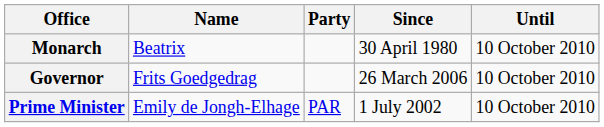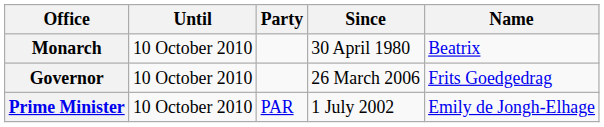 <table class="wikitable" style="font-size:95%;">
 <tr>
 <th>Office</th>
-<th>Name</th>
+<th>Until</th>
 <th>Party</th>
 <th>Since</th>
-<th>Until</th>
+<th>Name</th>
 </tr>
 <tr>
 <th align=left>Monarch</th>
-<td><a href='#'>Beatrix</a></td>
+<td>10 October 2010</td>
 <td></td>
 <td>30 April 1980</td>
-<td>10 October 2010</td>
+<td><a href='#'>Beatrix</a></td>
 </tr>
 <tr>
 <th>Governor</th>
-<td><a href='#'>Frits Goedgedrag</a></td>
+<td>10 October 2010</td>
 <td></td>
 <td>26 March 2006</td>
-<td>10 October 2010</td>
+<td><a href='#'>Frits Goedgedrag</a></td>
 </tr>
 <tr>
 <th align=left><a href='#'>Prime Minister</a></th>
-<td><a href='#'>Emily de Jongh-Elhage</a></td>
+<td>10 October 2010</td>
 <td><a href='#'>PAR</a></td>
 <td>1 July 2002</td>
-<td>10 October 2010</td>
+<td><a href='#'>Emily de Jongh-Elhage</a></td>
 </tr>
 </table>
